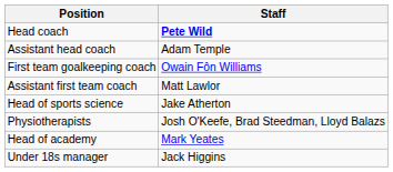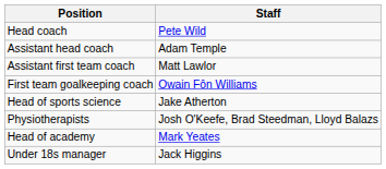 <table class="wikitable">
 <tr>
 <th>Position</th>
 <th>Staff</th>
 </tr>
 <tr>
 <td>Head coach</td>
-<td><strong><a href='#'>Pete Wild</a></strong></td>
+<td><a href='#'>Pete Wild</a></td>
 </tr>
 <tr>
 <td>Assistant head coach</td>
 <td>Adam Temple</td>
 </tr>
 <tr>
+<td>Assistant first team coach</td>
+<td>Matt Lawlor</td>
+</tr>
+<tr>
 <td>First team goalkeeping coach</td>
 <td><a href='#'>Owain Fôn Williams</a></td>
-</tr>
-<tr>
-<td>Assistant first team coach</td>
-<td>Matt Lawlor</td>
 </tr>
 <tr>
 <td>Head of sports science</td>
 <td>Jake Atherton</td>
 </tr>
 <tr>
 <td>Physiotherapists</td>
 <td>Josh O'Keefe, Brad Steedman, Lloyd Balazs</td>
 </tr>
 <tr>
 <td>Head of academy</td>
 <td><a href='#'>Mark Yeates</a></td>
 </tr>
 <tr>
 <td>Under 18s manager</td>
 <td>Jack Higgins</td>
 </tr>
 </table>
